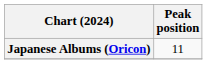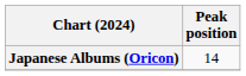 <table class="wikitable plainrowheaders" style="text-align:center">
 <tr>
 <th scope="col">Chart (2024)</th>
 <th scope="col">Peak<br>position</th>
 </tr>
 <tr>
 <th scope="row">Japanese Albums (<a href='#'>Oricon</a>)</th>
-<td>11</td>
+<td>14</td>
 </tr>
 <tr>
 </tr>
 </table>
